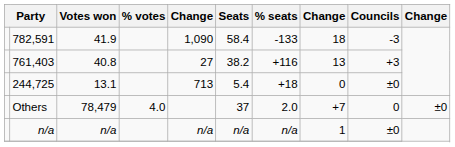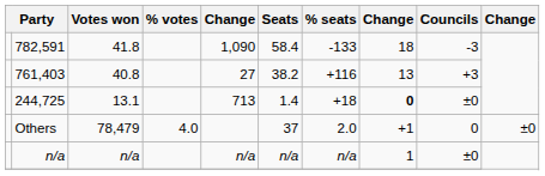 <table class="wikitable" style="font-size:95%;line-height:23px">
 <tr>
 <th colspan="2">Party</th>
 <th>Votes won</th>
 <th>% votes</th>
 <th>Change</th>
 <th>Seats</th>
 <th>% seats</th>
 <th>Change</th>
 <th>Councils</th>
 <th>Change</th>
 </tr>
 <tr>
 <td></td>
 <td align="right">782,591</td>
-<td align="right">41.9</td>
+<td align="right">41.8</td>
 <td align="right"></td>
 <td align="right">1,090</td>
 <td align="right">58.4</td>
 <td align="right">-133</td>
 <td align="right">18</td>
 <td align="right">-3</td>
 </tr>
 <tr>
 <td></td>
 <td align="right">761,403</td>
 <td align="right">40.8</td>
 <td align="right"></td>
 <td align="right">27</td>
 <td align="right">38.2</td>
 <td align="right">+116</td>
 <td align="right">13</td>
 <td align="right">+3</td>
 </tr>
 <tr>
 <td></td>
 <td align="right">244,725</td>
 <td align="right">13.1</td>
 <td align="right"></td>
 <td align="right">713</td>
-<td align="right">5.4</td>
+<td align="right">1.4</td>
 <td align="right">+18</td>
-<td align="right">0</td>
+<td align="right"><strong>0</strong></td>
 <td align="right">±0</td>
 </tr>
 <tr>
 <td></td>
 <td>Others</td>
 <td align="right">78,479</td>
 <td align="right">4.0</td>
 <td align="right"></td>
 <td align="right">37</td>
 <td align="right">2.0</td>
-<td align="right">+7</td>
+<td align="right">+1</td>
 <td align="right">0</td>
 <td align="right">±0</td>
 </tr>
 <tr>
 <td></td>
 <td align="right"><em>n/a</em></td>
 <td align="right"><em>n/a</em></td>
 <td align="right"></td>
 <td align="right"><em>n/a</em></td>
 <td align="right"><em>n/a</em></td>
 <td align="right"><em>n/a</em></td>
 <td align="right">1</td>
 <td align="right">±0</td>
 </tr>
 <tr>
 </tr>
 </table>
